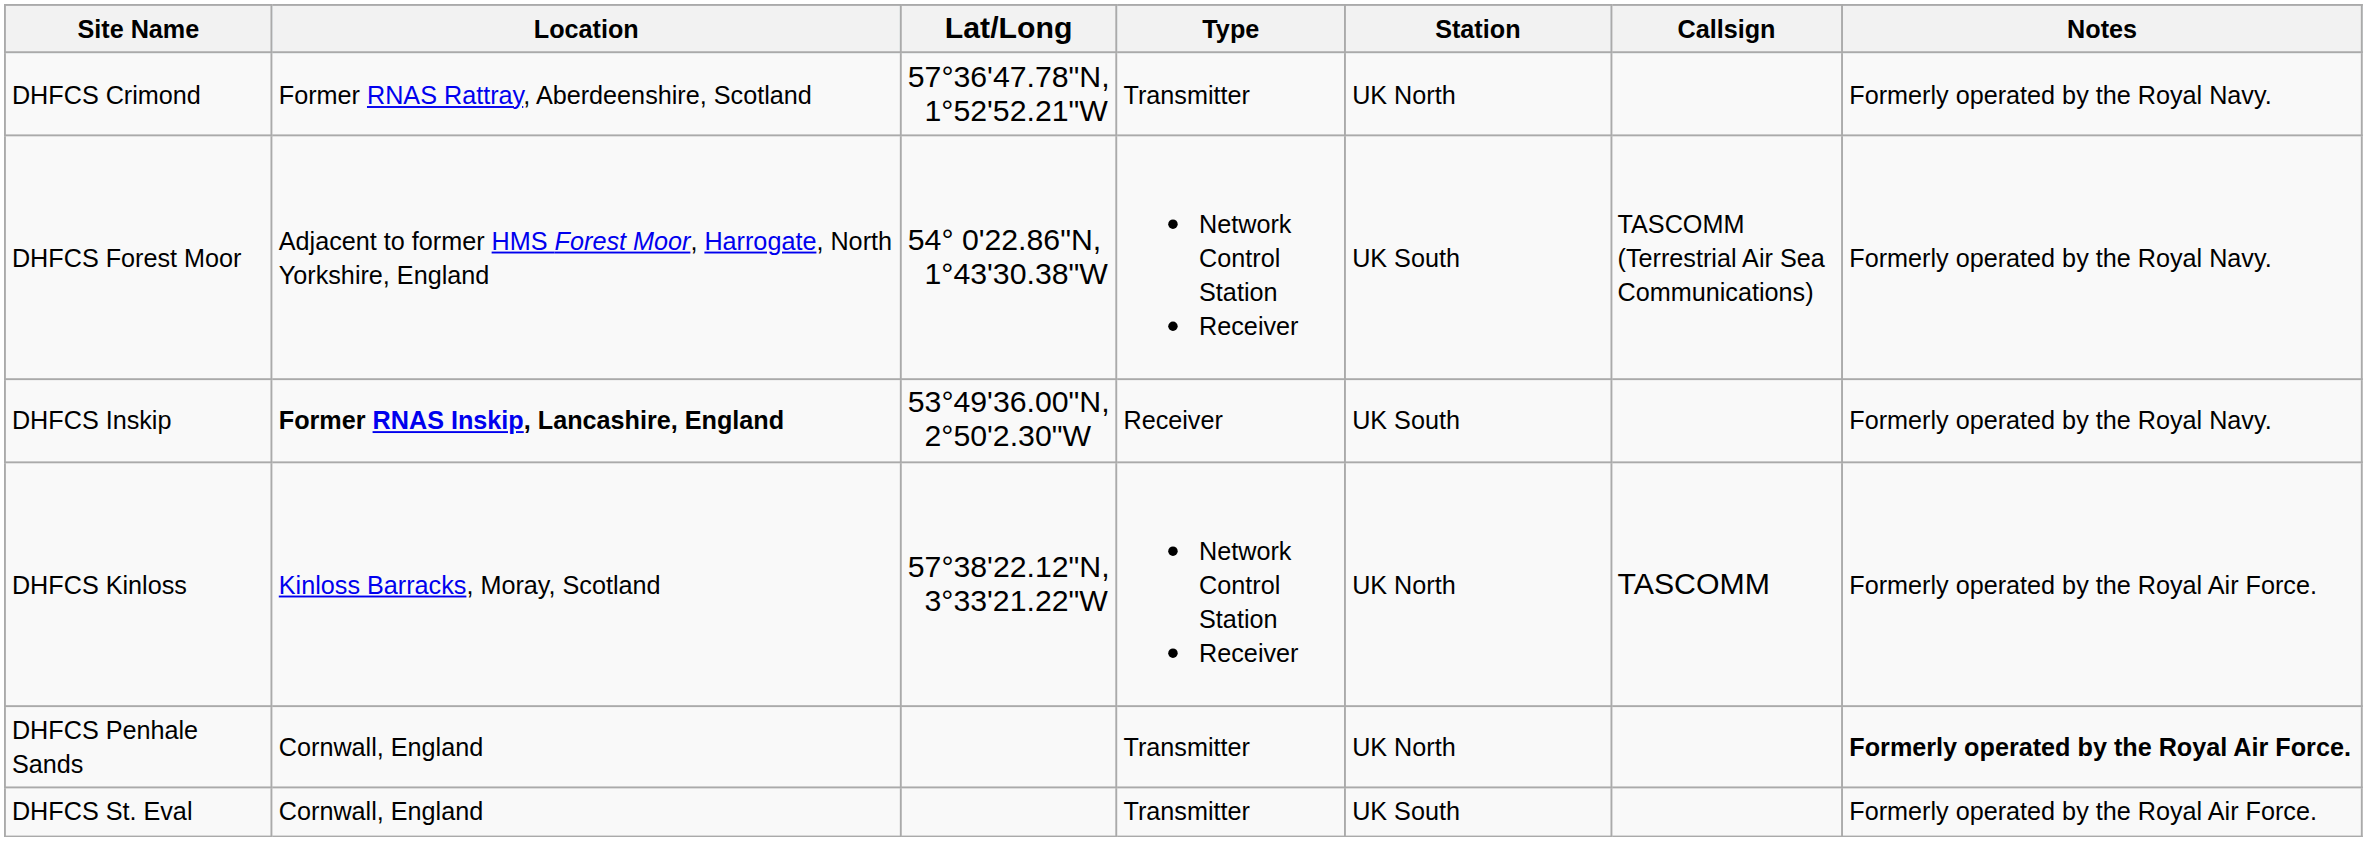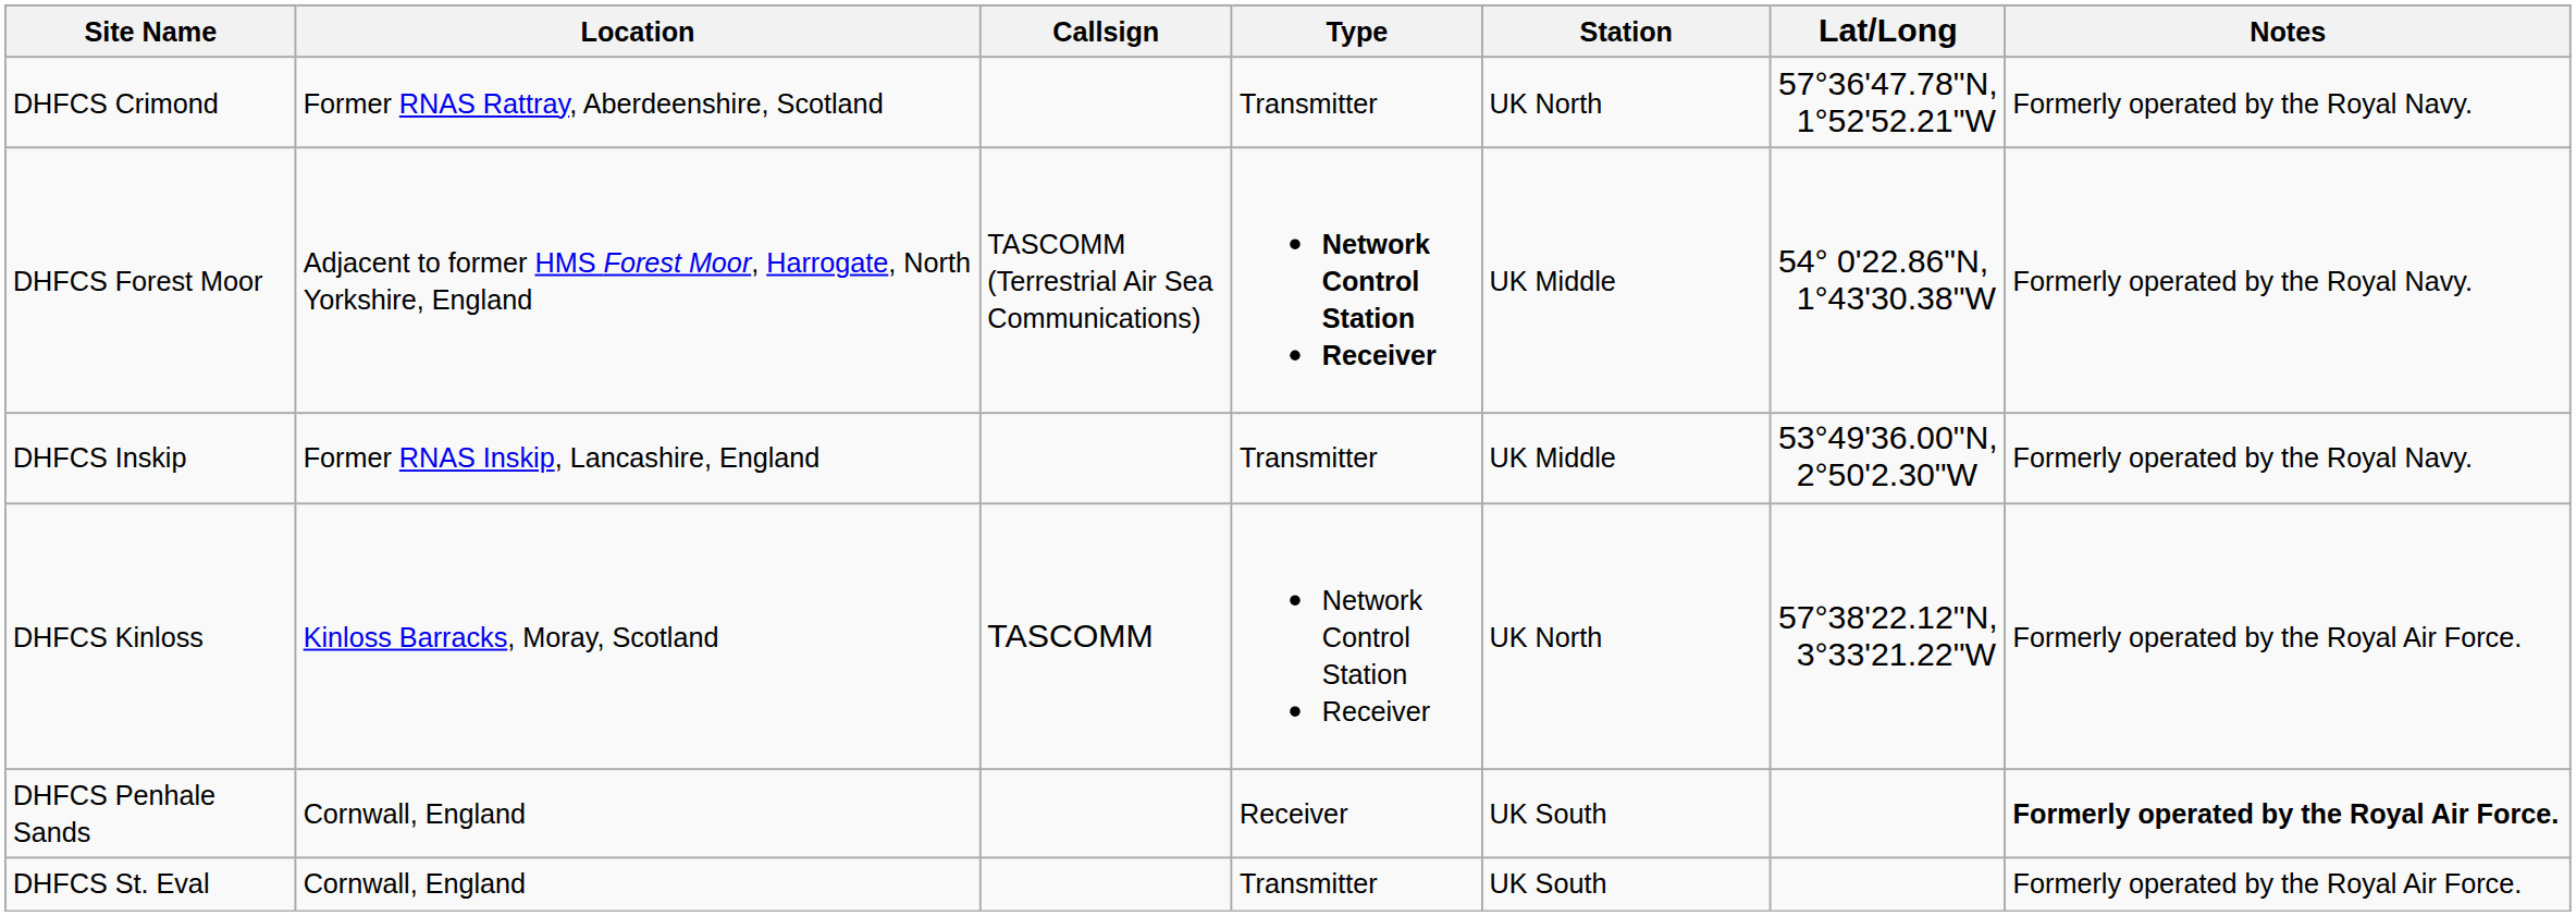 <table class="wikitable sortable">
 <tr style="text-align:center; background:#d8edff;">
 <th width="12.5%"><small>Site Name</small></th>
 <th width="30%"><small>Location</small></th>
-<th>Lat/Long</th>
+<th width="10%"><small>Callsign</small></th>
 <th width="10%"><small>Type</small></th>
 <th width="12.5%"><small>Station</small></th>
-<th width="10%"><small>Callsign</small></th>
+<th>Lat/Long</th>
 <th width="25%"><small>Notes</small></th>
 </tr>
 <tr>
 <td><small>DHFCS Crimond</small></td>
 <td><small>Former <a href='#'>RNAS Rattray</a>, Aberdeenshire, Scotland</small></td>
-<td>57°36'47.78"N,   1°52'52.21"W</td>
+<td></td>
 <td><small>Transmitter</small></td>
 <td><small>UK North</small></td>
-<td></td>
+<td>57°36'47.78"N,   1°52'52.21"W</td>
 <td><small>Formerly operated by the Royal Navy.</small></td>
 </tr>
 <tr>
 <td><small>DHFCS Forest Moor</small></td>
 <td><small>Adjacent to former <a href='#'>HMS <em>Forest Moor</em></a>, <a href='#'>Harrogate</a>, North Yorkshire, England</small></td>
+<td><small>TASCOMM (Terrestrial Air Sea Communications)</small></td>
+<td><strong><br><ul><li><small>Network Control Station</small></li><li><small>Receiver</small></li></ul></strong></td>
+<td><small>UK Middle</small></td>
 <td>54° 0'22.86"N,    1°43'30.38"W</td>
-<td><br><ul><li><small>Network Control Station</small></li><li><small>Receiver</small></li></ul></td>
-<td><small>UK South</small></td>
-<td><small>TASCOMM (Terrestrial Air Sea Communications)</small></td>
 <td><small>Formerly operated by the Royal Navy.</small></td>
 </tr>
 <tr>
 <td><small>DHFCS Inskip</small></td>
-<td><strong><small>Former <a href='#'>RNAS Inskip</a>, Lancashire, England</small></strong></td>
+<td><small>Former <a href='#'>RNAS Inskip</a>, Lancashire, England</small></td>
+<td></td>
+<td><small>Transmitter</small></td>
+<td><small>UK Middle</small></td>
 <td>53°49'36.00"N,   2°50'2.30"W</td>
-<td><small>Receiver</small></td>
-<td><small>UK South</small></td>
-<td></td>
 <td><small>Formerly operated by the Royal Navy.</small></td>
 </tr>
 <tr>
 <td><small>DHFCS Kinloss</small></td>
 <td><small><a href='#'>Kinloss Barracks</a>, Moray, Scotland</small></td>
-<td>57°38'22.12"N,   3°33'21.22"W</td>
+<td>TASCOMM</td>
 <td><br><ul><li><small>Network Control Station</small></li><li><small>Receiver</small></li></ul></td>
 <td><small>UK North</small></td>
-<td>TASCOMM</td>
+<td>57°38'22.12"N,   3°33'21.22"W</td>
 <td><small>Formerly operated by the Royal Air Force.</small></td>
 </tr>
 <tr>
 <td><small>DHFCS Penhale Sands</small></td>
 <td><small>Cornwall, England</small></td>
 <td></td>
-<td><small>Transmitter</small></td>
-<td><small>UK North</small></td>
+<td><small>Receiver</small></td>
+<td><small>UK South</small></td>
 <td></td>
 <td><strong><small>Formerly operated by the Royal Air Force.</small></strong></td>
 </tr>
 <tr>
 <td><small>DHFCS St. Eval</small></td>
 <td><small>Cornwall, England</small></td>
 <td></td>
 <td><small>Transmitter</small></td>
 <td><small>UK South</small></td>
 <td></td>
 <td><small>Formerly operated by the Royal Air Force.</small></td>
 </tr>
 </table>
